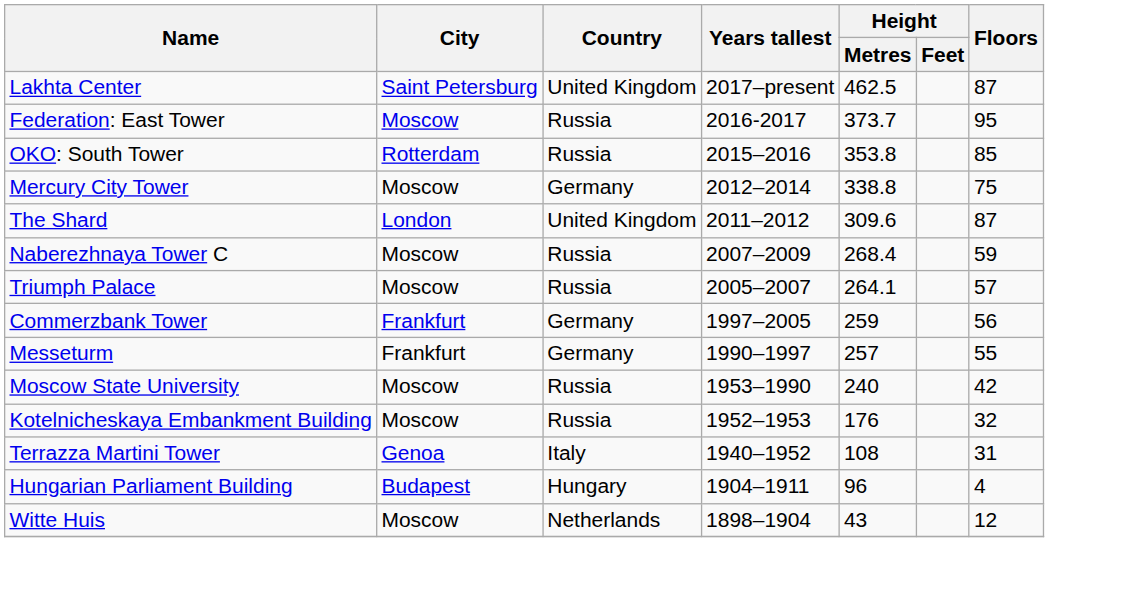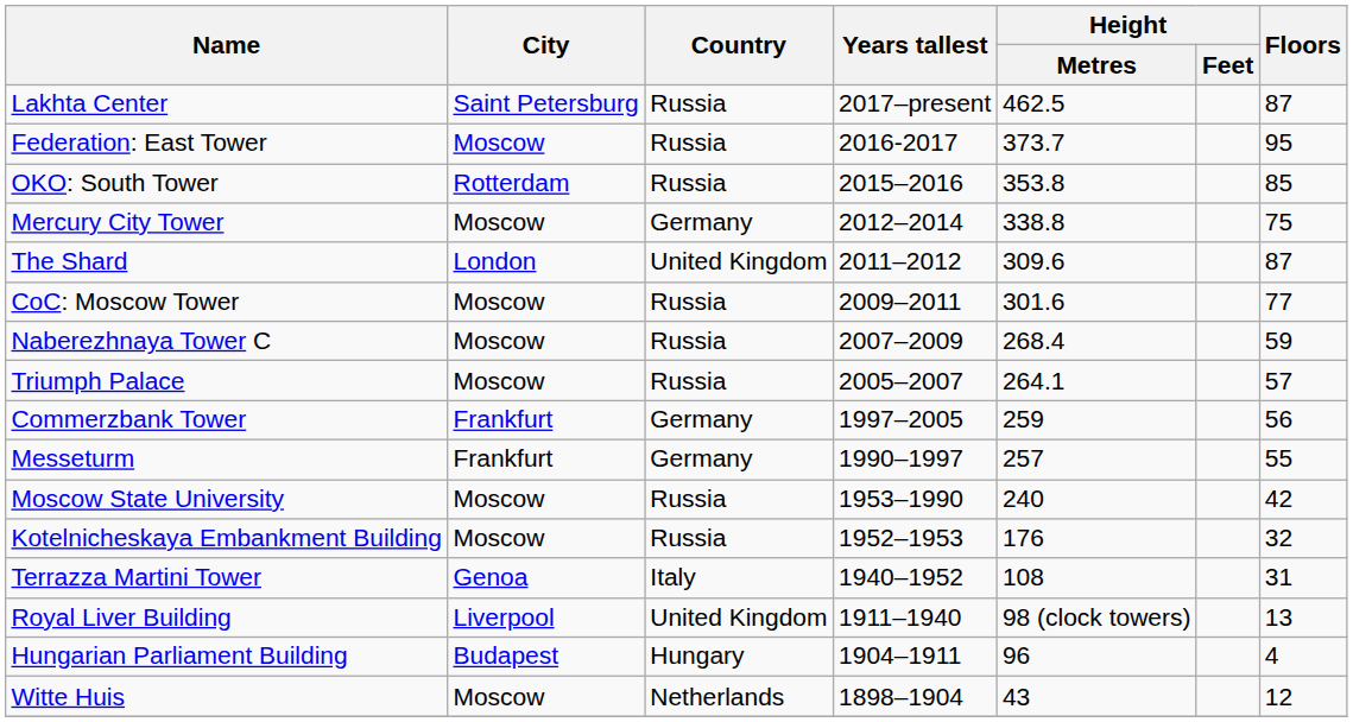 <table class="wikitable sortable">
 <tr>
 <th rowspan=2>Name</th>
 <th rowspan=2>City</th>
 <th rowspan=2>Country</th>
 <th rowspan=2>Years tallest</th>
 <th colspan=2>Height</th>
 <th rowspan=2>Floors</th>
 </tr>
 <tr>
 <th>Metres</th>
 <th>Feet</th>
 </tr>
 <tr>
 <td><a href='#'>Lakhta Center</a></td>
 <td><a href='#'>Saint Petersburg</a></td>
-<td>United Kingdom</td>
+<td>Russia</td>
 <td>2017–present</td>
 <td>462.5</td>
 <td></td>
 <td>87</td>
 </tr>
 <tr>
 <td><a href='#'>Federation</a>: East Tower</td>
 <td><a href='#'>Moscow</a></td>
 <td>Russia</td>
 <td>2016-2017</td>
 <td>373.7</td>
 <td></td>
 <td>95</td>
 </tr>
 <tr>
 <td><a href='#'>OKO</a>: South Tower</td>
 <td><a href='#'>Rotterdam</a></td>
 <td>Russia</td>
 <td>2015–2016</td>
 <td>353.8</td>
 <td></td>
 <td>85</td>
 </tr>
 <tr>
 <td><a href='#'>Mercury City Tower</a></td>
 <td>Moscow</td>
 <td>Germany</td>
 <td>2012–2014</td>
 <td>338.8</td>
 <td></td>
 <td>75</td>
 </tr>
 <tr>
 <td><a href='#'>The Shard</a></td>
 <td><a href='#'>London</a></td>
 <td>United Kingdom</td>
 <td>2011–2012</td>
 <td>309.6</td>
 <td></td>
 <td>87</td>
+</tr>
+<tr>
+<td><a href='#'>CoC</a>: Moscow Tower</td>
+<td>Moscow</td>
+<td>Russia</td>
+<td>2009–2011</td>
+<td>301.6</td>
+<td></td>
+<td>77</td>
 </tr>
 <tr>
 <td><a href='#'>Naberezhnaya Tower</a> C</td>
 <td>Moscow</td>
 <td>Russia</td>
 <td>2007–2009</td>
 <td>268.4</td>
 <td></td>
 <td>59</td>
 </tr>
 <tr>
 <td><a href='#'>Triumph Palace</a></td>
 <td>Moscow</td>
 <td>Russia</td>
 <td>2005–2007</td>
 <td>264.1</td>
 <td></td>
 <td>57</td>
 </tr>
 <tr>
 <td><a href='#'>Commerzbank Tower</a></td>
 <td><a href='#'>Frankfurt</a></td>
 <td>Germany</td>
 <td>1997–2005</td>
 <td>259</td>
 <td></td>
 <td>56</td>
 </tr>
 <tr>
 <td><a href='#'>Messeturm</a></td>
 <td>Frankfurt</td>
 <td>Germany</td>
 <td>1990–1997</td>
 <td>257</td>
 <td></td>
 <td>55</td>
 </tr>
 <tr>
 <td><a href='#'>Moscow State University</a></td>
 <td>Moscow</td>
 <td>Russia</td>
 <td>1953–1990</td>
 <td>240</td>
 <td></td>
 <td>42</td>
 </tr>
 <tr>
 <td><a href='#'>Kotelnicheskaya Embankment Building</a></td>
 <td>Moscow</td>
 <td>Russia</td>
 <td>1952–1953</td>
 <td>176</td>
 <td></td>
 <td>32</td>
 </tr>
 <tr>
 <td><a href='#'>Terrazza Martini Tower</a></td>
 <td><a href='#'>Genoa</a></td>
 <td>Italy</td>
 <td>1940–1952</td>
 <td>108</td>
 <td></td>
 <td>31</td>
 </tr>
 <tr>
+<td><a href='#'>Royal Liver Building</a></td>
+<td><a href='#'>Liverpool</a></td>
+<td>United Kingdom</td>
+<td>1911–1940</td>
+<td>98 (clock towers)</td>
+<td></td>
+<td>13</td>
+</tr>
+<tr>
 <td><a href='#'>Hungarian Parliament Building</a></td>
 <td><a href='#'>Budapest</a></td>
 <td>Hungary</td>
 <td>1904–1911</td>
 <td>96</td>
 <td></td>
 <td>4</td>
 </tr>
 <tr>
 <td><a href='#'>Witte Huis</a></td>
 <td>Moscow</td>
 <td>Netherlands</td>
 <td>1898–1904</td>
 <td>43</td>
 <td></td>
 <td>12</td>
 </tr>
 <tr>
 </tr>
 </table>
